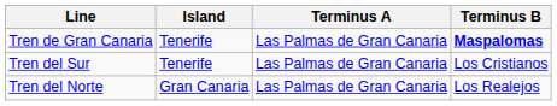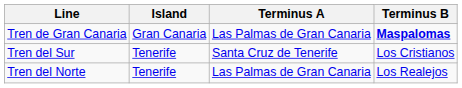 <table class="wikitable">
 <tr>
 <th>Line</th>
 <th>Island</th>
 <th>Terminus A</th>
 <th>Terminus B</th>
 </tr>
 <tr>
 <td><a href='#'>Tren de Gran Canaria</a></td>
-<td><a href='#'>Tenerife</a></td>
+<td><a href='#'>Gran Canaria</a></td>
 <td><a href='#'>Las Palmas de Gran Canaria</a></td>
 <td><strong><a href='#'>Maspalomas</a></strong></td>
 </tr>
 <tr>
 <td><a href='#'>Tren del Sur</a></td>
 <td><a href='#'>Tenerife</a></td>
-<td><a href='#'>Las Palmas de Gran Canaria</a></td>
+<td><a href='#'>Santa Cruz de Tenerife</a></td>
 <td><a href='#'>Los Cristianos</a></td>
 </tr>
 <tr>
 <td><a href='#'>Tren del Norte</a></td>
-<td><a href='#'>Gran Canaria</a></td>
+<td><a href='#'>Tenerife</a></td>
 <td><a href='#'>Las Palmas de Gran Canaria</a></td>
 <td><a href='#'>Los Realejos</a></td>
 </tr>
 </table>
